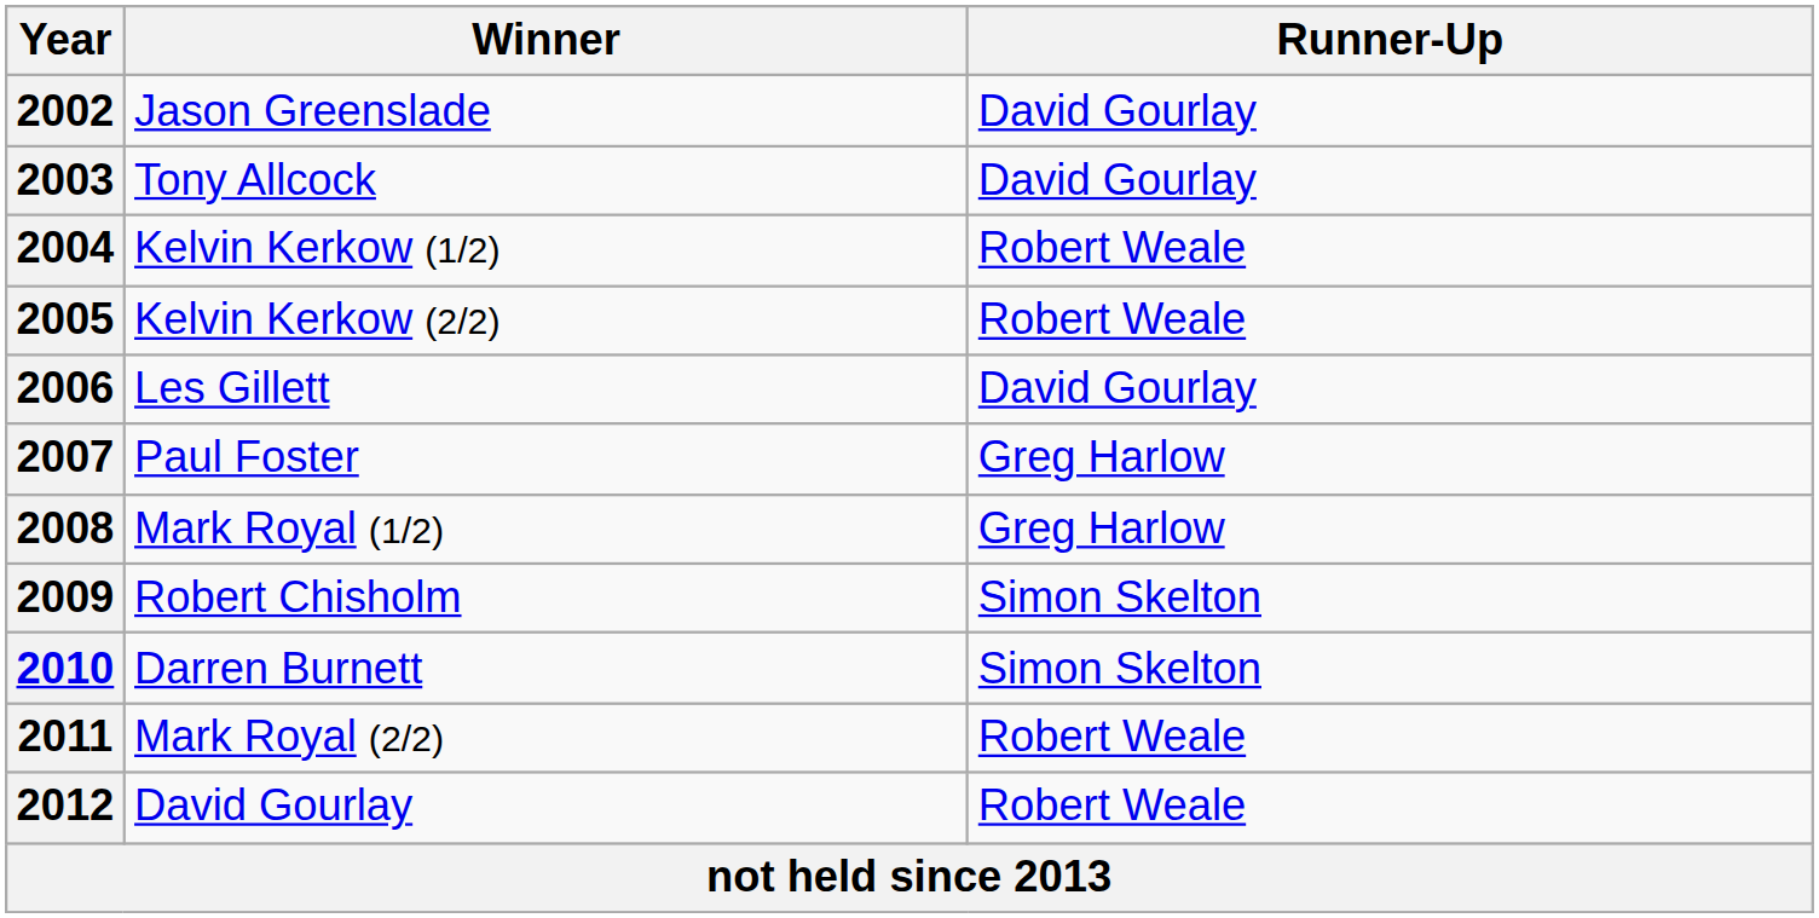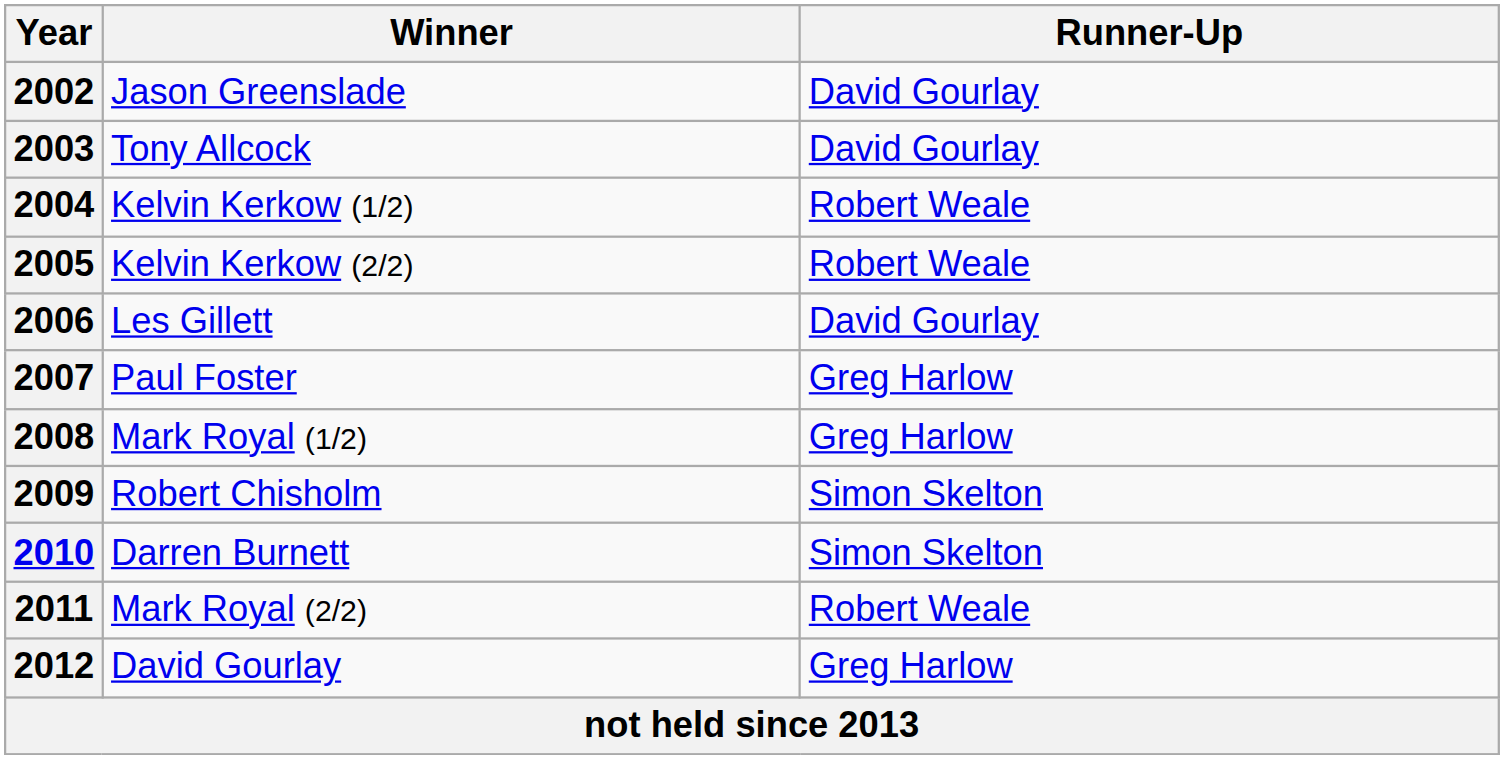 <table class="wikitable">
 <tr>
 <th>Year</th>
 <th width=300>Winner</th>
 <th width=300>Runner-Up</th>
 </tr>
 <tr>
 <th>2002</th>
 <td> <a href='#'>Jason Greenslade</a></td>
 <td> <a href='#'>David Gourlay</a></td>
 </tr>
 <tr>
 <th>2003</th>
 <td> <a href='#'>Tony Allcock</a></td>
 <td> <a href='#'>David Gourlay</a></td>
 </tr>
 <tr>
 <th>2004</th>
 <td> <a href='#'>Kelvin Kerkow</a> <small>(1/2)</small></td>
 <td> <a href='#'>Robert Weale</a></td>
 </tr>
 <tr>
 <th>2005</th>
 <td> <a href='#'>Kelvin Kerkow</a> <small>(2/2)</small></td>
 <td> <a href='#'>Robert Weale</a></td>
 </tr>
 <tr>
 <th>2006</th>
 <td> <a href='#'>Les Gillett</a></td>
 <td> <a href='#'>David Gourlay</a></td>
 </tr>
 <tr>
 <th>2007</th>
 <td> <a href='#'>Paul Foster</a></td>
 <td> <a href='#'>Greg Harlow</a></td>
 </tr>
 <tr>
 <th>2008</th>
 <td> <a href='#'>Mark Royal</a> <small>(1/2)</small></td>
 <td> <a href='#'>Greg Harlow</a></td>
 </tr>
 <tr>
 <th>2009</th>
 <td> <a href='#'>Robert Chisholm</a></td>
 <td> <a href='#'>Simon Skelton</a></td>
 </tr>
 <tr>
 <th><a href='#'>2010</a></th>
 <td> <a href='#'>Darren Burnett</a></td>
 <td> <a href='#'>Simon Skelton</a></td>
 </tr>
 <tr>
 <th>2011</th>
 <td> <a href='#'>Mark Royal</a> <small>(2/2)</small></td>
 <td> <a href='#'>Robert Weale</a></td>
 </tr>
 <tr>
 <th>2012</th>
 <td> <a href='#'>David Gourlay</a></td>
-<td> <a href='#'>Robert Weale</a></td>
+<td> <a href='#'>Greg Harlow</a></td>
 </tr>
 <tr>
 <th colspan=4>not held since 2013</th>
 </tr>
 </table>
